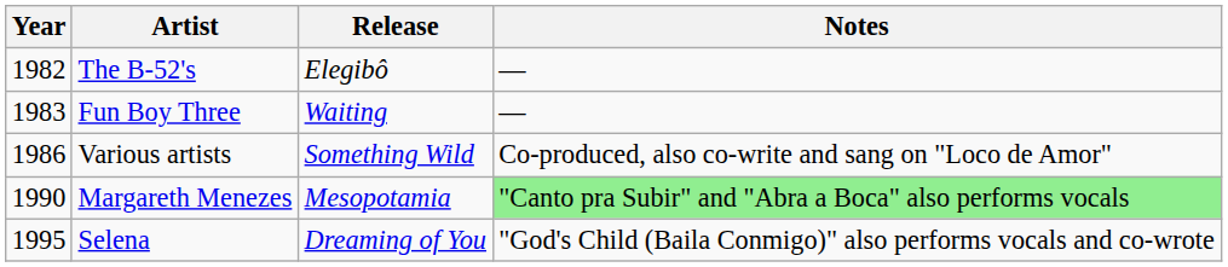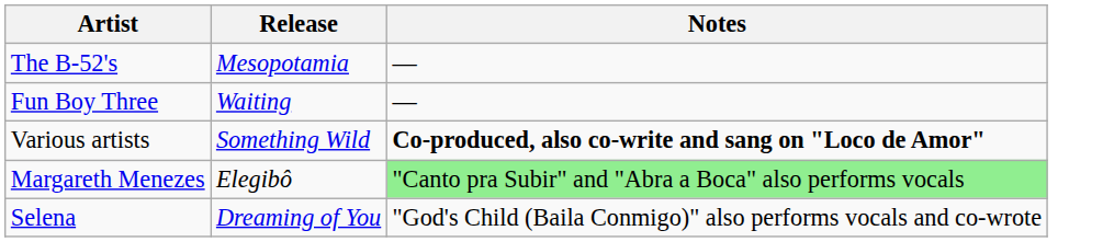 <table class="wikitable">
 <tr>
-<th>Year</th>
 <th>Artist</th>
 <th>Release</th>
 <th>Notes</th>
 </tr>
 <tr>
-<td>1982</td>
 <td><a href='#'>The B-52's</a></td>
-<td><em>Elegibô</em></td>
+<td><em><a href='#'>Mesopotamia</a></em></td>
 <td>—</td>
 </tr>
 <tr>
-<td>1983</td>
 <td><a href='#'>Fun Boy Three</a></td>
 <td><em><a href='#'>Waiting</a></em></td>
 <td>—</td>
 </tr>
 <tr>
-<td>1986</td>
 <td>Various artists</td>
 <td><em><a href='#'>Something Wild</a></em></td>
-<td>Co-produced, also co-write and sang on "Loco de Amor"</td>
+<td><strong>Co-produced, also co-write and sang on "Loco de Amor"</strong></td>
 </tr>
 <tr>
-<td>1990</td>
 <td><a href='#'>Margareth Menezes</a></td>
-<td><em><a href='#'>Mesopotamia</a></em></td>
+<td><em>Elegibô</em></td>
 <td style="background: lightgreen;">"Canto pra Subir" and "Abra a Boca" also performs vocals</td>
 </tr>
 <tr>
-<td>1995</td>
 <td><a href='#'>Selena</a></td>
 <td><em><a href='#'>Dreaming of You</a></em></td>
 <td>"God's Child (Baila Conmigo)" also performs vocals and co-wrote</td>
 </tr>
 </table>
